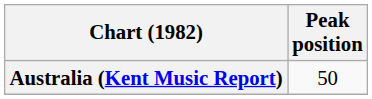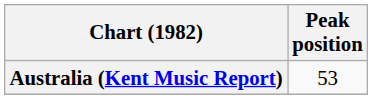 <table class="wikitable sortable plainrowheaders" style="text-align:center">
 <tr>
 <th>Chart (1982)</th>
 <th>Peak<br>position</th>
 </tr>
 <tr>
 <th scope="row">Australia (<a href='#'>Kent Music Report</a>)</th>
-<td>50</td>
+<td>53</td>
 </tr>
 <tr>
 </tr>
 <tr>
 </tr>
 <tr>
 </tr>
 </table>
